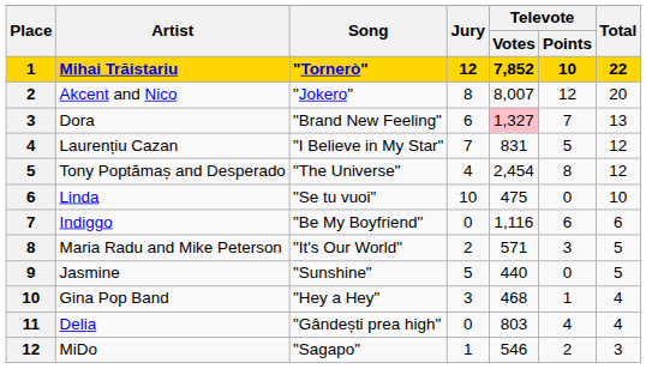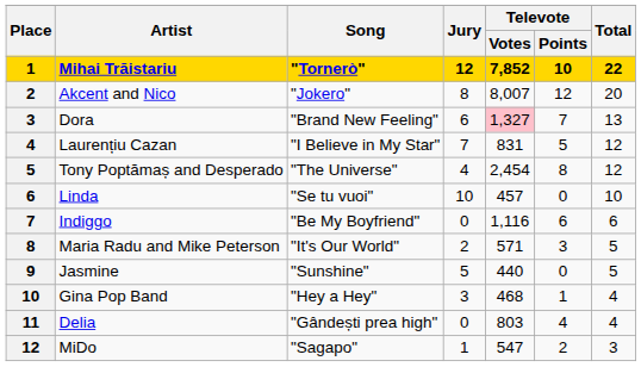 <table class="wikitable sortable plainrowheaders" style="margin: 1em auto 1em auto; text-align:center;">
 <tr>
 </tr>
 <tr>
 <th rowspan="2">Place</th>
 <th rowspan="2">Artist</th>
 <th rowspan="2">Song</th>
 <th rowspan="2">Jury</th>
 <th colspan="2">Televote</th>
 <th rowspan="2">Total</th>
 </tr>
 <tr>
 <th>Votes</th>
 <th>Points</th>
 </tr>
 <tr style="font-weight:bold; background:gold;">
 <th scope="row" style="font-weight:bold; background:gold; text-align:center">1</th>
 <td style="text-align:left"><a href='#'>Mihai Trăistariu</a></td>
 <td style="text-align:left">"<a href='#'>Tornerò</a>"</td>
 <td>12</td>
 <td>7,852</td>
 <td>10</td>
 <td>22</td>
 </tr>
 <tr>
 <th scope="row" style="text-align:center">2</th>
 <td style="text-align:left"><a href='#'>Akcent</a> and <a href='#'>Nico</a></td>
 <td style="text-align:left">"<a href='#'>Jokero</a>"</td>
 <td>8</td>
 <td>8,007</td>
 <td>12</td>
 <td>20</td>
 </tr>
 <tr>
 <th scope="row" style="text-align:center">3</th>
 <td style="text-align:left">Dora</td>
 <td style="text-align:left">"Brand New Feeling"</td>
 <td>6</td>
 <td style="background: pink;">1,327</td>
 <td>7</td>
 <td>13</td>
 </tr>
 <tr>
 <th scope="row" style="text-align:center">4</th>
 <td style="text-align:left">Laurențiu Cazan</td>
 <td style="text-align:left">"I Believe in My Star"</td>
 <td>7</td>
 <td>831</td>
 <td>5</td>
 <td>12</td>
 </tr>
 <tr>
 <th scope="row" style="text-align:center">5</th>
 <td style="text-align:left">Tony Poptămaș and Desperado</td>
 <td style="text-align:left">"The Universe"</td>
 <td>4</td>
 <td>2,454</td>
 <td>8</td>
 <td>12</td>
 </tr>
 <tr>
 <th scope="row" style="text-align:center">6</th>
 <td style="text-align:left"><a href='#'>Linda</a></td>
 <td style="text-align:left">"Se tu vuoi"</td>
 <td>10</td>
-<td>475</td>
+<td>457</td>
 <td>0</td>
 <td>10</td>
 </tr>
 <tr>
 <th scope="row" style="text-align:center">7</th>
 <td style="text-align:left"><a href='#'>Indiggo</a></td>
 <td style="text-align:left">"Be My Boyfriend"</td>
 <td>0</td>
 <td>1,116</td>
 <td>6</td>
 <td>6</td>
 </tr>
 <tr>
 <th scope="row" style="text-align:center">8</th>
 <td style="text-align:left">Maria Radu and Mike Peterson</td>
 <td style="text-align:left">"It's Our World"</td>
 <td>2</td>
 <td>571</td>
 <td>3</td>
 <td>5</td>
 </tr>
 <tr>
 <th scope="row" style="text-align:center">9</th>
 <td style="text-align:left">Jasmine</td>
 <td style="text-align:left">"Sunshine"</td>
 <td>5</td>
 <td>440</td>
 <td>0</td>
 <td>5</td>
 </tr>
 <tr>
 <th scope="row" style="text-align:center">10</th>
 <td style="text-align:left">Gina Pop Band</td>
 <td style="text-align:left">"Hey a Hey"</td>
 <td>3</td>
 <td>468</td>
 <td>1</td>
 <td>4</td>
 </tr>
 <tr>
 <th scope="row" style="text-align:center">11</th>
 <td style="text-align:left"><a href='#'>Delia</a></td>
 <td style="text-align:left">"Gândești prea high"</td>
 <td>0</td>
 <td>803</td>
 <td>4</td>
 <td>4</td>
 </tr>
 <tr>
 <th scope="row" style="text-align:center">12</th>
 <td style="text-align:left">MiDo</td>
 <td style="text-align:left">"Sagapo"</td>
 <td>1</td>
-<td>546</td>
+<td>547</td>
 <td>2</td>
 <td>3</td>
 </tr>
 </table>
